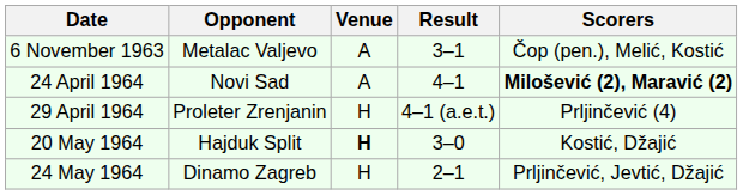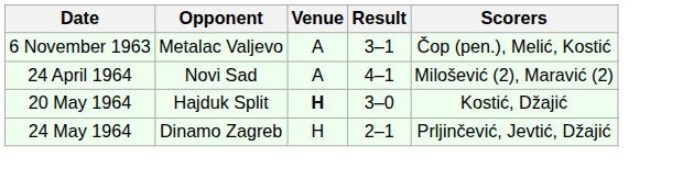 <table class="wikitable sortable" style="font-size:100%; text-align:center">
 <tr>
 <th>Date</th>
 <th>Opponent</th>
 <th>Venue</th>
 <th>Result</th>
 <th>Scorers</th>
 </tr>
 <tr bgcolor = "#EEFFEE">
 <td>6 November 1963</td>
 <td>Metalac Valjevo</td>
 <td>A</td>
 <td>3–1</td>
 <td>Čop (pen.), Melić, Kostić</td>
 </tr>
 <tr bgcolor = "#EEFFEE">
 <td>24 April 1964</td>
 <td>Novi Sad</td>
 <td>A</td>
 <td>4–1</td>
-<td><strong>Milošević (2), Maravić (2)</strong></td>
-</tr>
-<tr bgcolor = "#EEFFEE">
-<td>29 April 1964</td>
-<td>Proleter Zrenjanin</td>
-<td>H</td>
-<td>4–1 (a.e.t.)</td>
-<td>Prljinčević (4)</td>
+<td>Milošević (2), Maravić (2)</td>
 </tr>
 <tr bgcolor = "#EEFFEE">
 <td>20 May 1964</td>
 <td>Hajduk Split</td>
 <td><strong>H</strong></td>
 <td>3–0</td>
 <td>Kostić, Džajić</td>
 </tr>
 <tr bgcolor = "#EEFFEE">
 <td>24 May 1964</td>
 <td>Dinamo Zagreb</td>
 <td>H</td>
 <td>2–1</td>
 <td>Prljinčević, Jevtić, Džajić</td>
 </tr>
 </table>
